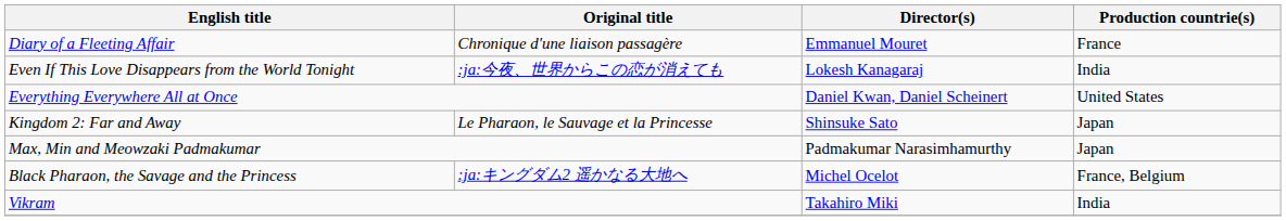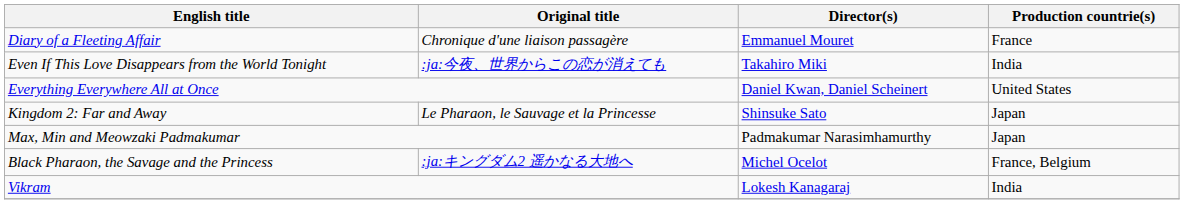 <table class="sortable wikitable" style="width:100%; margin-bottom:4px" cellpadding="5">
 <tr>
 <th scope="col">English title</th>
 <th scope="col">Original title</th>
 <th scope="col">Director(s)</th>
 <th scope="col">Production countrie(s)</th>
 </tr>
 <tr>
 <td><em><a href='#'>Diary of a Fleeting Affair</a></em></td>
 <td><em>Chronique d'une liaison passagère</em></td>
 <td><a href='#'>Emmanuel Mouret</a></td>
 <td>France</td>
 </tr>
 <tr>
 <td><em>Even If This Love Disappears from the World Tonight</em></td>
 <td><em><a href='#'>:ja:今夜、世界からこの恋が消えても</a></em></td>
-<td><a href='#'>Lokesh Kanagaraj</a></td>
+<td><a href='#'>Takahiro Miki</a></td>
 <td>India</td>
 </tr>
 <tr>
 <td colspan=2><em><a href='#'>Everything Everywhere All at Once</a></em></td>
 <td><a href='#'>Daniel Kwan, Daniel Scheinert</a></td>
 <td>United States</td>
 </tr>
 <tr>
 <td><em>Kingdom 2: Far and Away</em></td>
 <td><em>	Le Pharaon, le Sauvage et la Princesse</em></td>
 <td><a href='#'>Shinsuke Sato</a></td>
 <td>Japan</td>
 </tr>
 <tr>
 <td colspan=2><em>Max, Min and Meowzaki	Padmakumar</em></td>
 <td>Padmakumar Narasimhamurthy</td>
 <td>Japan</td>
 </tr>
 <tr>
 <td><em>Black Pharaon, the Savage and the Princess</em></td>
 <td><em><a href='#'>:ja:キングダム2 遥かなる大地へ</a></em></td>
 <td><a href='#'>Michel Ocelot</a></td>
 <td>France, Belgium</td>
 </tr>
 <tr>
 <td colspan=2><em><a href='#'>Vikram</a></em></td>
-<td><a href='#'>Takahiro Miki</a></td>
+<td><a href='#'>Lokesh Kanagaraj</a></td>
 <td>India</td>
 </tr>
 <tr>
 </tr>
 </table>
